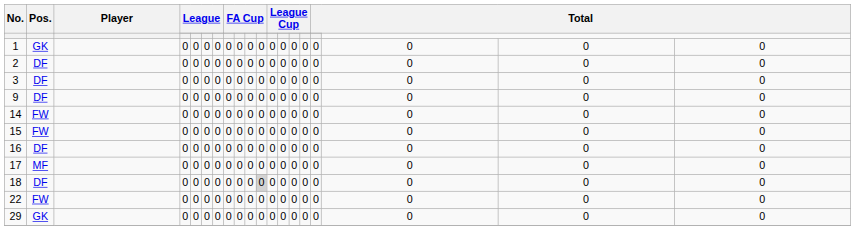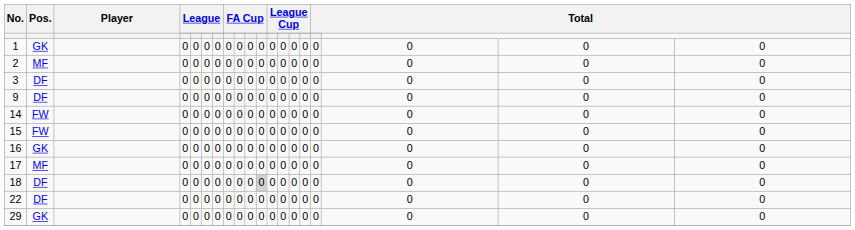 <table class="wikitable sortable alternance" style="text-align:center;width:100%">
 <tr>
 <th rowspan="2" style="width:5px">No.</th>
 <th rowspan="2" style="width:5px">Pos.</th>
 <th rowspan="2" style="width:180px">Player</th>
 <th colspan="4"><a href='#'>League</a></th>
 <th colspan="4"><a href='#'>FA Cup</a></th>
 <th colspan="4"><a href='#'>League Cup</a></th>
 <th colspan="4">Total</th>
 </tr>
 <tr>
 </tr>
 <tr style="text-align:center">
 <th width="4"></th>
 <th width="4"></th>
 <th width="4"></th>
 <th width="4"></th>
 <th width="4"></th>
 <th width="4"></th>
 <th width="4"></th>
 <th width="4"></th>
 <th width="4"></th>
 <th width="4"></th>
 <th width="4"></th>
 <th width="4"></th>
 <th width="4"></th>
 <th width="4"></th>
 <th width="4"></th>
 <th width="4"></th>
 </tr>
 <tr>
 <td>1</td>
 <td><a href='#'>GK</a></td>
 <td align="left"></td>
 <td>0</td>
 <td>0</td>
 <td>0</td>
 <td>0</td>
 <td>0</td>
 <td>0</td>
 <td>0</td>
 <td>0</td>
 <td>0</td>
 <td>0</td>
 <td>0</td>
 <td>0</td>
 <td>0</td>
 <td>0</td>
 <td>0</td>
 <td>0</td>
 </tr>
 <tr>
 <td>2</td>
-<td><a href='#'>DF</a></td>
+<td><a href='#'>MF</a></td>
 <td align="left"></td>
 <td>0</td>
 <td>0</td>
 <td>0</td>
 <td>0</td>
 <td>0</td>
 <td>0</td>
 <td>0</td>
 <td>0</td>
 <td>0</td>
 <td>0</td>
 <td>0</td>
 <td>0</td>
 <td>0</td>
 <td>0</td>
 <td>0</td>
 <td>0</td>
 </tr>
 <tr>
 <td>3</td>
 <td><a href='#'>DF</a></td>
 <td align="left"></td>
 <td>0</td>
 <td>0</td>
 <td>0</td>
 <td>0</td>
 <td>0</td>
 <td>0</td>
 <td>0</td>
 <td>0</td>
 <td>0</td>
 <td>0</td>
 <td>0</td>
 <td>0</td>
 <td>0</td>
 <td>0</td>
 <td>0</td>
 <td>0</td>
 </tr>
 <tr>
 <td>9</td>
 <td><a href='#'>DF</a></td>
 <td align="left"></td>
 <td>0</td>
 <td>0</td>
 <td>0</td>
 <td>0</td>
 <td>0</td>
 <td>0</td>
 <td>0</td>
 <td>0</td>
 <td>0</td>
 <td>0</td>
 <td>0</td>
 <td>0</td>
 <td>0</td>
 <td>0</td>
 <td>0</td>
 <td>0</td>
 </tr>
 <tr>
 <td>14</td>
 <td><a href='#'>FW</a></td>
 <td align="left"></td>
 <td>0</td>
 <td>0</td>
 <td>0</td>
 <td>0</td>
 <td>0</td>
 <td>0</td>
 <td>0</td>
 <td>0</td>
 <td>0</td>
 <td>0</td>
 <td>0</td>
 <td>0</td>
 <td>0</td>
 <td>0</td>
 <td>0</td>
 <td>0</td>
 </tr>
 <tr>
 <td>15</td>
 <td><a href='#'>FW</a></td>
 <td align="left"></td>
 <td>0</td>
 <td>0</td>
 <td>0</td>
 <td>0</td>
 <td>0</td>
 <td>0</td>
 <td>0</td>
 <td>0</td>
 <td>0</td>
 <td>0</td>
 <td>0</td>
 <td>0</td>
 <td>0</td>
 <td>0</td>
 <td>0</td>
 <td>0</td>
 </tr>
 <tr>
 <td>16</td>
-<td><a href='#'>DF</a></td>
+<td><a href='#'>GK</a></td>
 <td align="left"></td>
 <td>0</td>
 <td>0</td>
 <td>0</td>
 <td>0</td>
 <td>0</td>
 <td>0</td>
 <td>0</td>
 <td>0</td>
 <td>0</td>
 <td>0</td>
 <td>0</td>
 <td>0</td>
 <td>0</td>
 <td>0</td>
 <td>0</td>
 <td>0</td>
 </tr>
 <tr>
 <td>17</td>
 <td><a href='#'>MF</a></td>
 <td align="left"></td>
 <td>0</td>
 <td>0</td>
 <td>0</td>
 <td>0</td>
 <td>0</td>
 <td>0</td>
 <td>0</td>
 <td>0</td>
 <td>0</td>
 <td>0</td>
 <td>0</td>
 <td>0</td>
 <td>0</td>
 <td>0</td>
 <td>0</td>
 <td>0</td>
 </tr>
 <tr>
 <td>18</td>
 <td><a href='#'>DF</a></td>
 <td align="left"></td>
 <td>0</td>
 <td>0</td>
 <td>0</td>
 <td>0</td>
 <td>0</td>
 <td>0</td>
 <td>0</td>
 <td style="background: lightgrey;">0</td>
 <td>0</td>
 <td>0</td>
 <td>0</td>
 <td>0</td>
 <td>0</td>
 <td>0</td>
 <td>0</td>
 <td>0</td>
 </tr>
 <tr>
 <td>22</td>
-<td><a href='#'>FW</a></td>
+<td><a href='#'>DF</a></td>
 <td align="left"></td>
 <td>0</td>
 <td>0</td>
 <td>0</td>
 <td>0</td>
 <td>0</td>
 <td>0</td>
 <td>0</td>
 <td>0</td>
 <td>0</td>
 <td>0</td>
 <td>0</td>
 <td>0</td>
 <td>0</td>
 <td>0</td>
 <td>0</td>
 <td>0</td>
 </tr>
 <tr>
 <td>29</td>
 <td><a href='#'>GK</a></td>
 <td align="left"></td>
 <td>0</td>
 <td>0</td>
 <td>0</td>
 <td>0</td>
 <td>0</td>
 <td>0</td>
 <td>0</td>
 <td>0</td>
 <td>0</td>
 <td>0</td>
 <td>0</td>
 <td>0</td>
 <td>0</td>
 <td>0</td>
 <td>0</td>
 <td>0</td>
 </tr>
 <tr>
 </tr>
 </table>
